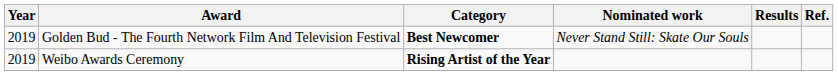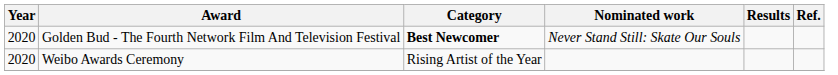 <table class="wikitable sortable">
 <tr>
 <th>Year</th>
 <th>Award</th>
 <th>Category</th>
 <th>Nominated work</th>
 <th>Results</th>
 <th class="unsortable">Ref.</th>
 </tr>
 <tr>
-<td>2019</td>
+<td>2020</td>
 <td>Golden Bud - The Fourth Network Film And Television Festival</td>
 <td><strong>Best Newcomer</strong></td>
 <td><em>Never Stand Still: Skate Our Souls</em></td>
 <td></td>
 <td></td>
 </tr>
 <tr>
-<td>2019</td>
+<td>2020</td>
 <td>Weibo Awards Ceremony</td>
-<td><strong>Rising Artist of the Year</strong></td>
+<td>Rising Artist of the Year</td>
 <td></td>
 <td></td>
 <td></td>
 </tr>
 <tr>
 </tr>
 </table>
